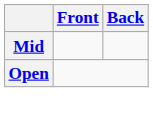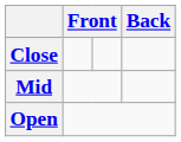 <table class="wikitable" style="text-align:center">
 <tr>
 <th></th>
 <th colspan="2"><a href='#'>Front</a></th>
 <th><a href='#'>Back</a></th>
+</tr>
+<tr>
+<th><a href='#'>Close</a></th>
+<td> </td>
+<td></td>
+<td></td>
 </tr>
 <tr>
 <th><a href='#'>Mid</a></th>
 <td colspan="2"></td>
 <td> </td>
 </tr>
 <tr>
 <th><a href='#'>Open</a></th>
 <td colspan="3"> </td>
 </tr>
 </table>
